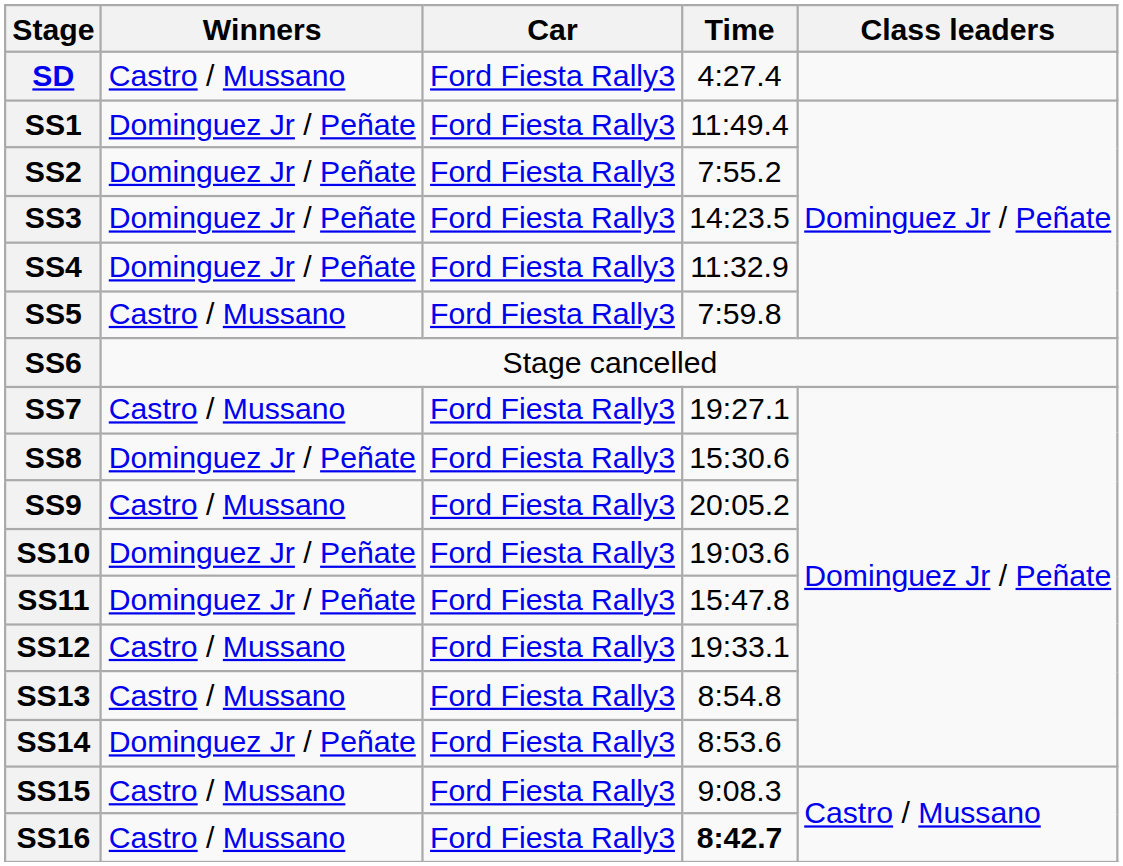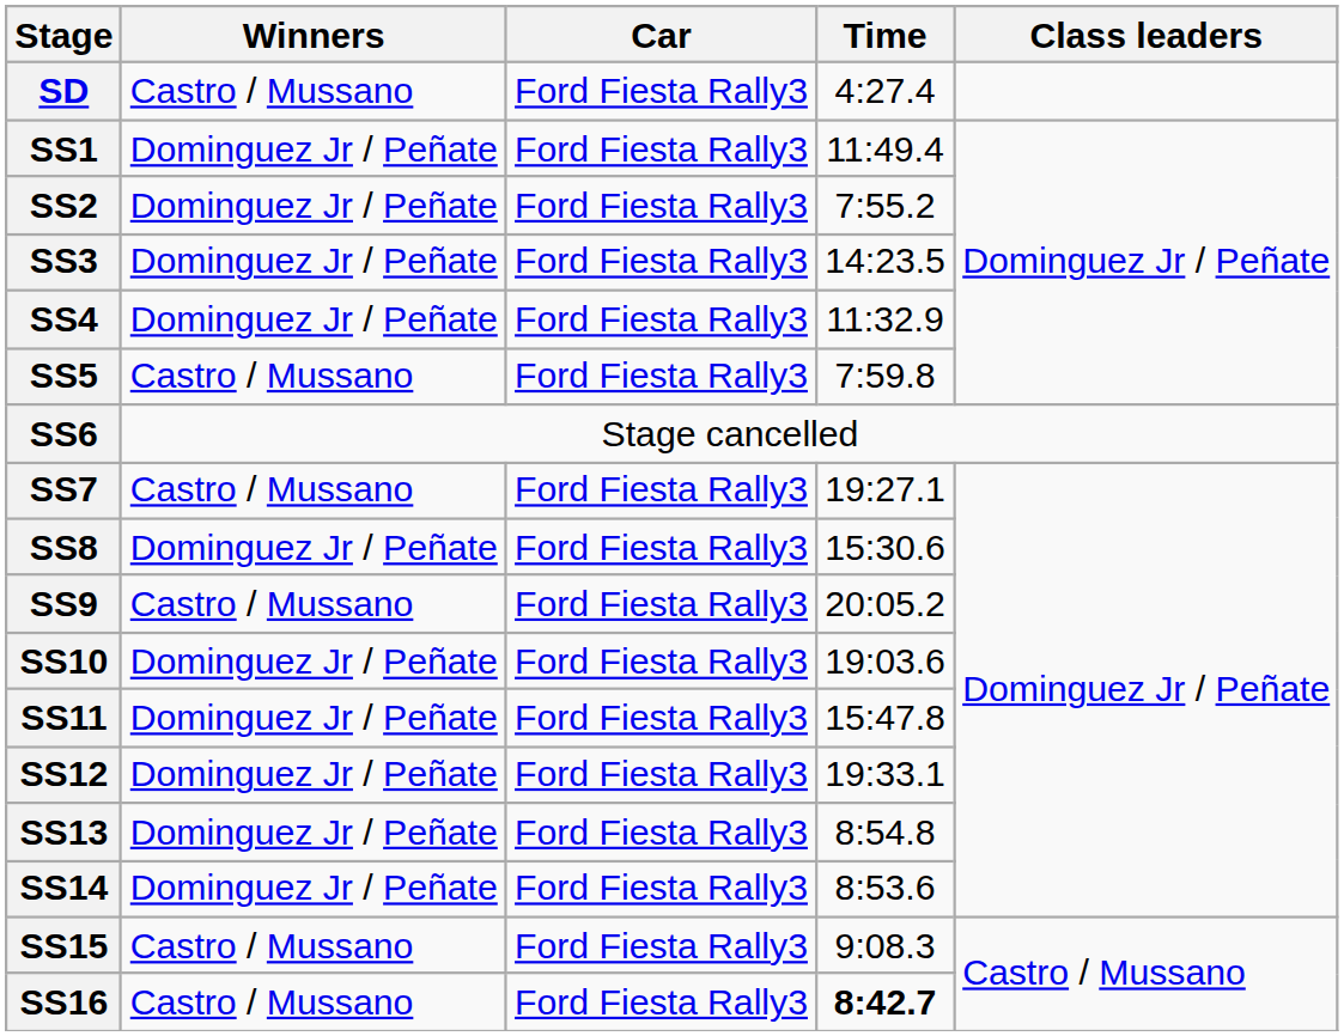 <table class="wikitable" style="font-size:85%">
 <tr>
 <th>Stage</th>
 <th>Winners</th>
 <th>Car</th>
 <th>Time</th>
 <th>Class leaders</th>
 </tr>
 <tr>
 <th><a href='#'>SD</a></th>
 <td><a href='#'>Castro</a> / <a href='#'>Mussano</a></td>
 <td><a href='#'>Ford Fiesta Rally3</a></td>
 <td align="center">4:27.4</td>
 <td></td>
 </tr>
 <tr>
 <th>SS1</th>
 <td><a href='#'>Dominguez Jr</a> / <a href='#'>Peñate</a></td>
 <td><a href='#'>Ford Fiesta Rally3</a></td>
 <td align="center">11:49.4</td>
 <td rowspan="5"><a href='#'>Dominguez Jr</a> / <a href='#'>Peñate</a></td>
 </tr>
 <tr>
 <th>SS2</th>
 <td><a href='#'>Dominguez Jr</a> / <a href='#'>Peñate</a></td>
 <td><a href='#'>Ford Fiesta Rally3</a></td>
 <td align="center">7:55.2</td>
 </tr>
 <tr>
 <th>SS3</th>
 <td><a href='#'>Dominguez Jr</a> / <a href='#'>Peñate</a></td>
 <td><a href='#'>Ford Fiesta Rally3</a></td>
 <td align="center">14:23.5</td>
 </tr>
 <tr>
 <th>SS4</th>
 <td><a href='#'>Dominguez Jr</a> / <a href='#'>Peñate</a></td>
 <td><a href='#'>Ford Fiesta Rally3</a></td>
 <td align="center">11:32.9</td>
 </tr>
 <tr>
 <th>SS5</th>
 <td><a href='#'>Castro</a> / <a href='#'>Mussano</a></td>
 <td><a href='#'>Ford Fiesta Rally3</a></td>
 <td align="center">7:59.8</td>
 </tr>
 <tr>
 <th>SS6</th>
 <td align="center" colspan="4">Stage cancelled</td>
 </tr>
 <tr>
 <th>SS7</th>
 <td><a href='#'>Castro</a> / <a href='#'>Mussano</a></td>
 <td><a href='#'>Ford Fiesta Rally3</a></td>
 <td align="center">19:27.1</td>
 <td rowspan="8"><a href='#'>Dominguez Jr</a> / <a href='#'>Peñate</a></td>
 </tr>
 <tr>
 <th>SS8</th>
 <td><a href='#'>Dominguez Jr</a> / <a href='#'>Peñate</a></td>
 <td><a href='#'>Ford Fiesta Rally3</a></td>
 <td align="center">15:30.6</td>
 </tr>
 <tr>
 <th>SS9</th>
 <td><a href='#'>Castro</a> / <a href='#'>Mussano</a></td>
 <td><a href='#'>Ford Fiesta Rally3</a></td>
 <td align="center">20:05.2</td>
 </tr>
 <tr>
 <th>SS10</th>
 <td><a href='#'>Dominguez Jr</a> / <a href='#'>Peñate</a></td>
 <td><a href='#'>Ford Fiesta Rally3</a></td>
 <td align="center">19:03.6</td>
 </tr>
 <tr>
 <th>SS11</th>
 <td><a href='#'>Dominguez Jr</a> / <a href='#'>Peñate</a></td>
 <td><a href='#'>Ford Fiesta Rally3</a></td>
 <td align="center">15:47.8</td>
 </tr>
 <tr>
 <th>SS12</th>
-<td><a href='#'>Castro</a> / <a href='#'>Mussano</a></td>
+<td><a href='#'>Dominguez Jr</a> / <a href='#'>Peñate</a></td>
 <td><a href='#'>Ford Fiesta Rally3</a></td>
 <td align="center">19:33.1</td>
 </tr>
 <tr>
 <th>SS13</th>
-<td><a href='#'>Castro</a> / <a href='#'>Mussano</a></td>
+<td><a href='#'>Dominguez Jr</a> / <a href='#'>Peñate</a></td>
 <td><a href='#'>Ford Fiesta Rally3</a></td>
 <td align="center">8:54.8</td>
 </tr>
 <tr>
 <th>SS14</th>
 <td><a href='#'>Dominguez Jr</a> / <a href='#'>Peñate</a></td>
 <td><a href='#'>Ford Fiesta Rally3</a></td>
 <td align="center">8:53.6</td>
 </tr>
 <tr>
 <th>SS15</th>
 <td><a href='#'>Castro</a> / <a href='#'>Mussano</a></td>
 <td><a href='#'>Ford Fiesta Rally3</a></td>
 <td align="center">9:08.3</td>
 <td rowspan="2"><a href='#'>Castro</a> / <a href='#'>Mussano</a></td>
 </tr>
 <tr>
 <th>SS16</th>
 <td><a href='#'>Castro</a> / <a href='#'>Mussano</a></td>
 <td><a href='#'>Ford Fiesta Rally3</a></td>
 <td align="center"><strong>8:42.7</strong></td>
 </tr>
 <tr>
 </tr>
 </table>
